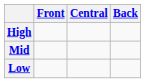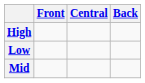 <table class="wikitable" style="text-align:center;">
 <tr>
 <th></th>
 <th><a href='#'>Front</a></th>
 <th><a href='#'>Central</a></th>
 <th><a href='#'>Back</a></th>
 </tr>
 <tr>
 <th><a href='#'>High</a></th>
 <td></td>
 <td> </td>
 <td></td>
 </tr>
 <tr>
+<th><a href='#'>Low</a></th>
+<td></td>
+<td></td>
+<td></td>
+</tr>
+<tr>
 <th><a href='#'>Mid</a></th>
 <td></td>
 <td> </td>
 <td></td>
 </tr>
-<tr>
-<th><a href='#'>Low</a></th>
-<td></td>
-<td></td>
-<td></td>
-</tr>
 </table>
